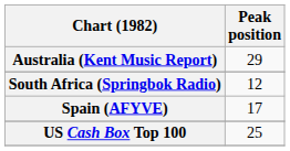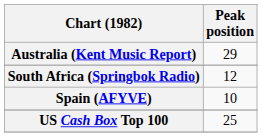 <table class="wikitable sortable plainrowheaders" style="text-align:center">
 <tr>
 <th scope="col">Chart (1982)</th>
 <th scope="col">Peak<br>position</th>
 </tr>
 <tr>
 <th scope="row">Australia (<a href='#'>Kent Music Report</a>)</th>
 <td>29</td>
 </tr>
 <tr>
 </tr>
 <tr>
 </tr>
 <tr>
 </tr>
 <tr>
 <th scope="row">South Africa (<a href='#'>Springbok Radio</a>)</th>
 <td>12</td>
 </tr>
 <tr>
 <th scope="row">Spain (<a href='#'>AFYVE</a>)</th>
-<td>17</td>
+<td>10</td>
 </tr>
 <tr>
 </tr>
 <tr>
 </tr>
 <tr>
 </tr>
 <tr>
 </tr>
 <tr>
 <th scope="row">US <em><a href='#'>Cash Box</a></em> Top 100</th>
 <td>25</td>
 </tr>
 <tr>
 </tr>
 </table>
